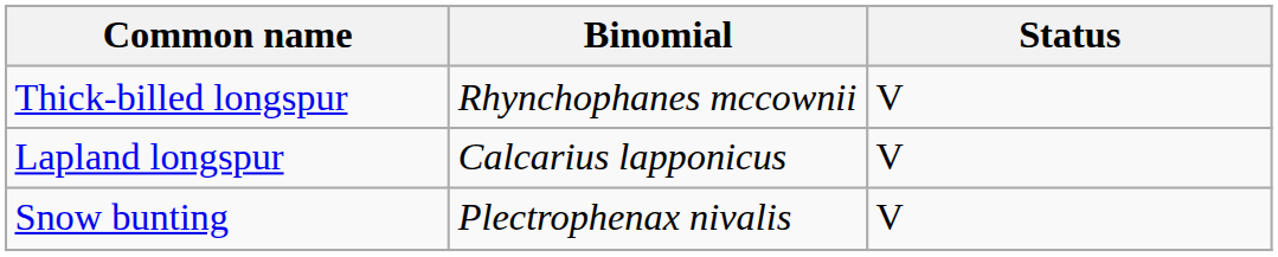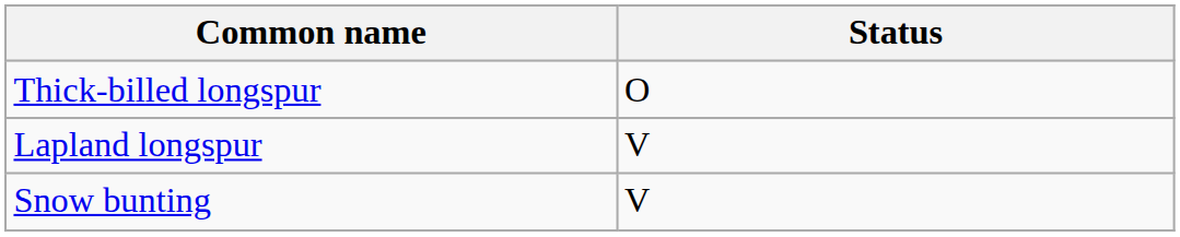 <table width=60% class="wikitable">
 <tr>
 <th width=35%>Common name</th>
-<th width=33%>Binomial</th>
 <th width=32%>Status</th>
 </tr>
 <tr>
 <td><a href='#'>Thick-billed longspur</a></td>
-<td><em>Rhynchophanes mccownii</em></td>
-<td>V</td>
+<td>O</td>
 </tr>
 <tr>
 <td><a href='#'>Lapland longspur</a></td>
-<td><em>Calcarius lapponicus</em></td>
 <td>V</td>
 </tr>
 <tr>
 <td><a href='#'>Snow bunting</a></td>
-<td><em>Plectrophenax nivalis</em></td>
 <td>V</td>
 </tr>
 </table>
